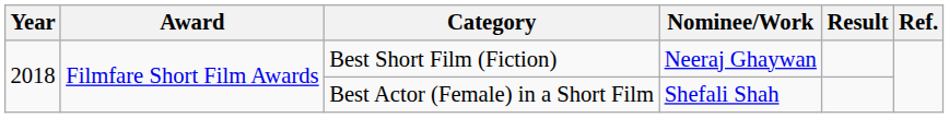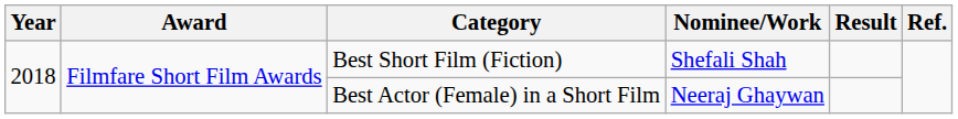 <table class="wikitable">
 <tr>
 <th>Year</th>
 <th>Award</th>
 <th>Category</th>
 <th>Nominee/Work</th>
 <th>Result</th>
 <th>Ref.</th>
 </tr>
 <tr>
 <td rowspan="2">2018</td>
 <td rowspan="2"><a href='#'>Filmfare Short Film Awards</a></td>
 <td>Best Short Film (Fiction)</td>
-<td><a href='#'>Neeraj Ghaywan</a></td>
+<td><a href='#'>Shefali Shah</a></td>
 <td></td>
 <td rowspan="2"></td>
 </tr>
 <tr>
 <td>Best Actor (Female) in a Short Film</td>
-<td><a href='#'>Shefali Shah</a></td>
+<td><a href='#'>Neeraj Ghaywan</a></td>
 <td></td>
 </tr>
 </table>
